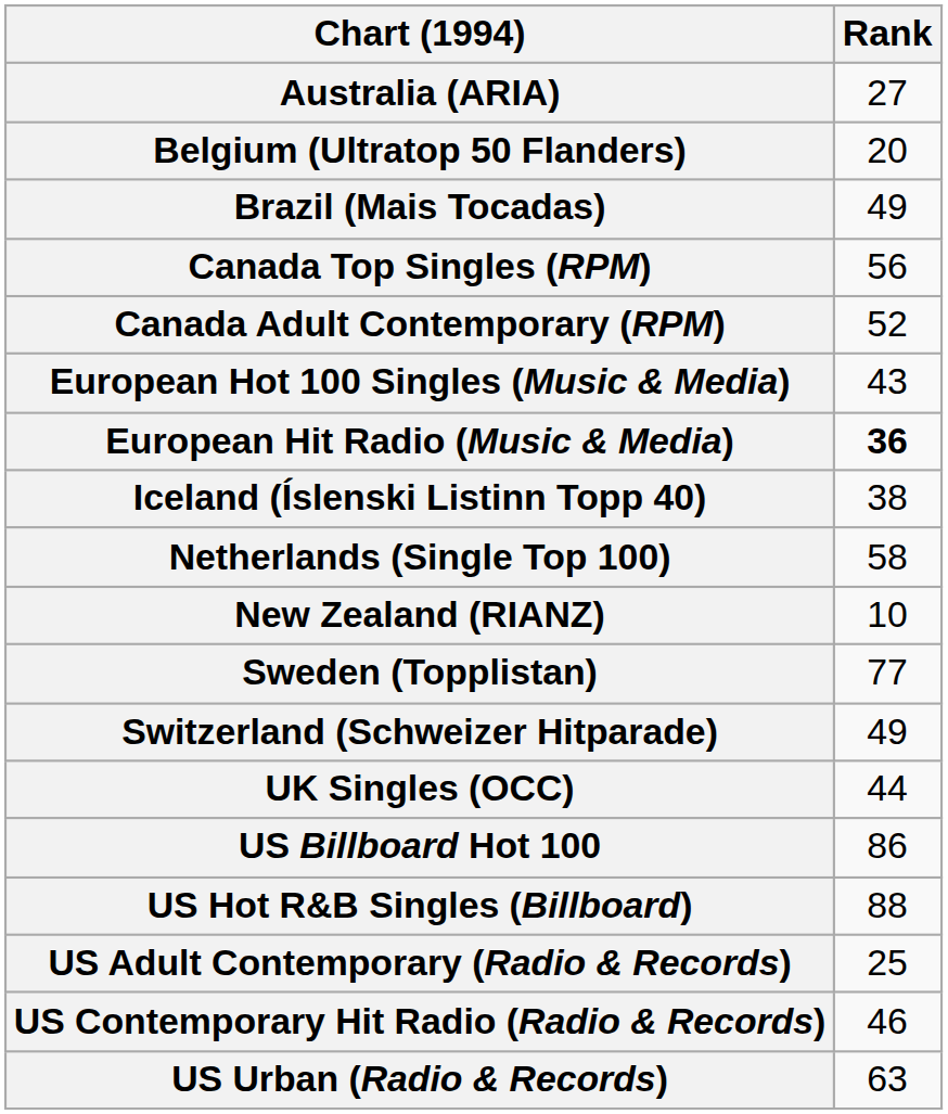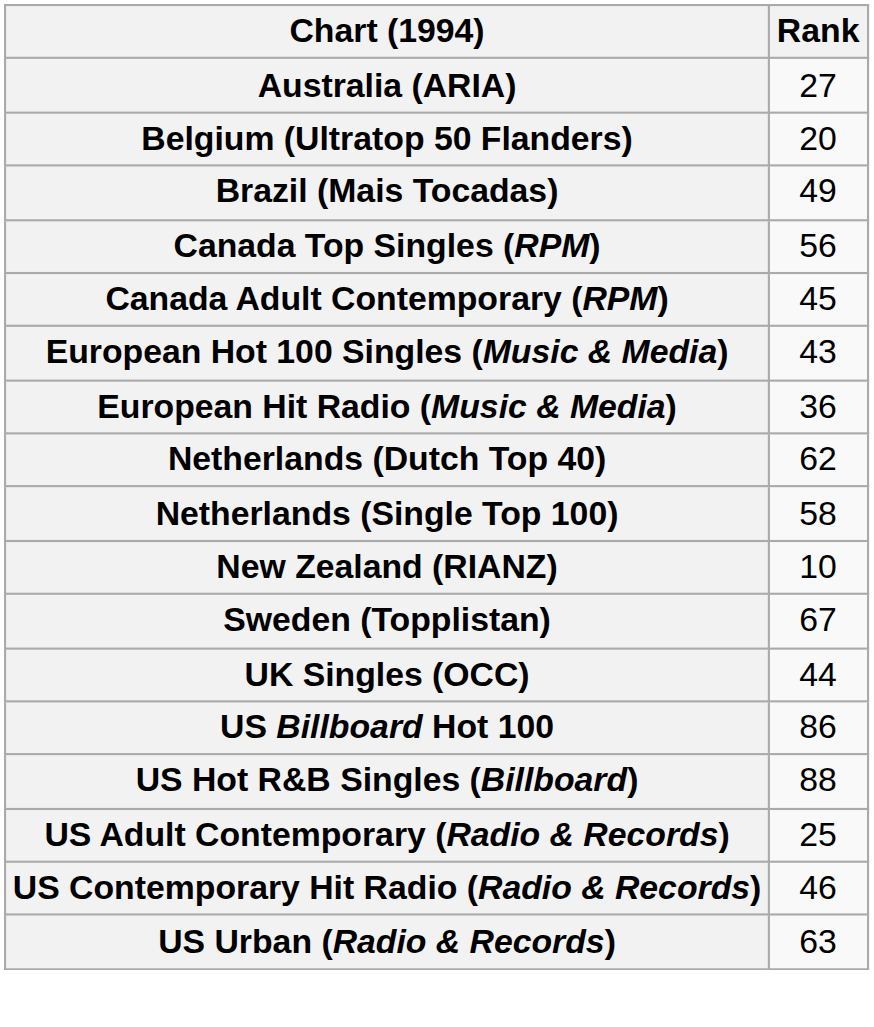 <table class="wikitable sortable plainrowheaders" style="text-align:center;">
 <tr>
 <th>Chart (1994)</th>
 <th>Rank</th>
 </tr>
 <tr>
 <th scope="row">Australia (ARIA)</th>
 <td>27</td>
 </tr>
 <tr>
 <th scope="row">Belgium (Ultratop 50 Flanders)</th>
 <td>20</td>
 </tr>
 <tr>
 <th scope="row">Brazil (Mais Tocadas)</th>
 <td>49</td>
 </tr>
 <tr>
 <th scope="row">Canada Top Singles (<em>RPM</em>)</th>
 <td>56</td>
 </tr>
 <tr>
 <th scope="row">Canada Adult Contemporary (<em>RPM</em>)</th>
-<td>52</td>
+<td>45</td>
 </tr>
 <tr>
 <th scope="row">European Hot 100 Singles (<em>Music & Media</em>)</th>
 <td>43</td>
 </tr>
 <tr>
 <th scope="row">European Hit Radio (<em>Music & Media</em>)</th>
-<td><strong>36</strong></td>
+<td>36</td>
 </tr>
 <tr>
-<th scope="row">Iceland (Íslenski Listinn Topp 40)</th>
-<td>38</td>
+<th scope="row">Netherlands (Dutch Top 40)</th>
+<td>62</td>
 </tr>
 <tr>
 <th scope="row">Netherlands (Single Top 100)</th>
 <td>58</td>
 </tr>
 <tr>
 <th scope="row">New Zealand (RIANZ)</th>
 <td>10</td>
 </tr>
 <tr>
 <th scope="row">Sweden (Topplistan)</th>
-<td>77</td>
-</tr>
-<tr>
-<th scope="row">Switzerland (Schweizer Hitparade)</th>
-<td>49</td>
+<td>67</td>
 </tr>
 <tr>
 <th scope="row">UK Singles (OCC)</th>
 <td>44</td>
 </tr>
 <tr>
 <th scope="row">US <em>Billboard</em> Hot 100</th>
 <td>86</td>
 </tr>
 <tr>
 <th scope="row">US Hot R&B Singles (<em>Billboard</em>)</th>
 <td>88</td>
 </tr>
 <tr>
 <th scope="row">US Adult Contemporary (<em>Radio & Records</em>)</th>
 <td>25</td>
 </tr>
 <tr>
 <th scope="row">US Contemporary Hit Radio (<em>Radio & Records</em>)</th>
 <td>46</td>
 </tr>
 <tr>
 <th scope="row">US Urban (<em>Radio & Records</em>)</th>
 <td>63</td>
 </tr>
 </table>
